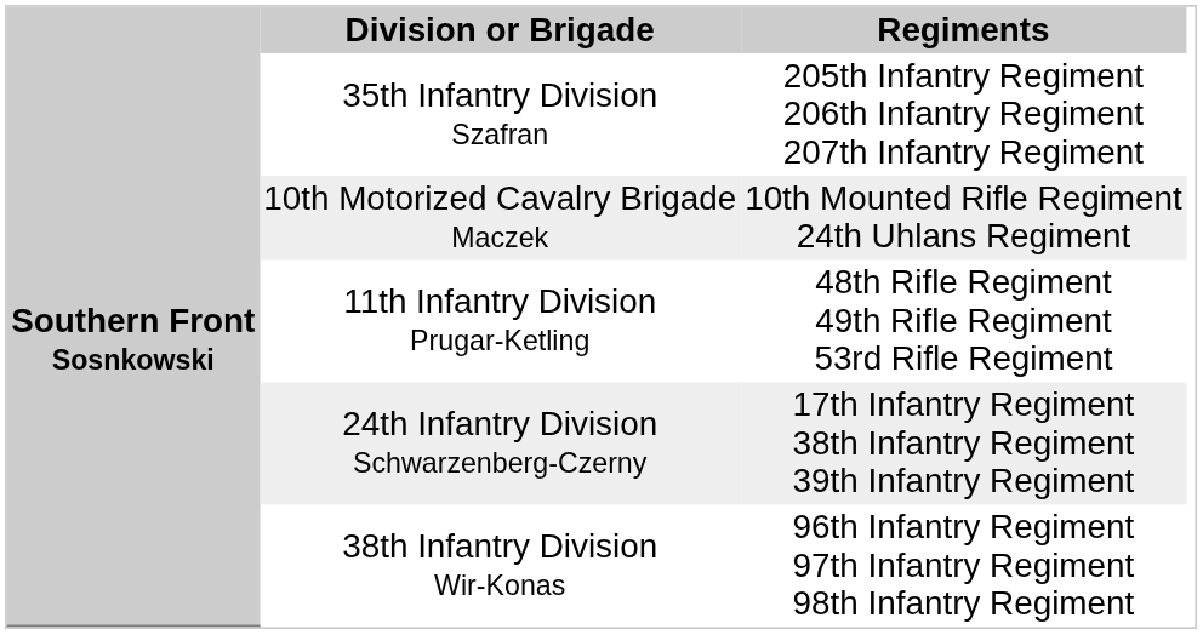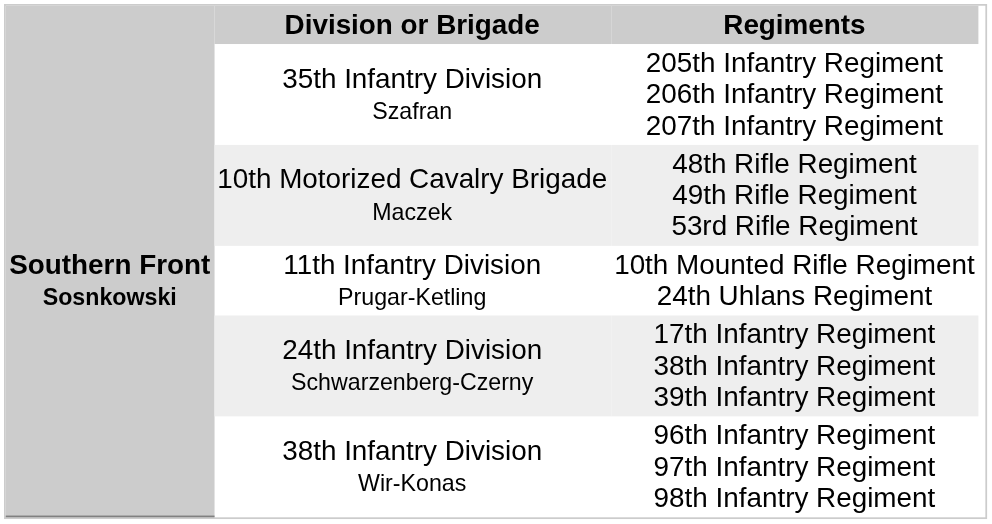 <table border="0" cellspacing="0" cellpadding="2" style="text-align:center;border:1px solid #ccc;">
 <tr>
 <th ROWSPAN=1 style="background:#ccc;"></th>
 <td style="background:#ccc;"><strong>Division or Brigade</strong></td>
 <td style="background:#ccc;"><strong>Regiments</strong></td>
 </tr>
 <tr>
 <th ROWSPAN=6 style="background:#ccc; border-bottom:1px solid gray;">Southern Front <br><small>Sosnkowski</small></th>
 <td>35th Infantry Division <br><small>Szafran</small></td>
 <td>205th Infantry Regiment <br> 206th Infantry Regiment <br> 207th Infantry Regiment</td>
 <td></td>
 </tr>
 <tr style="background:#eee;">
 <td>10th Motorized Cavalry Brigade <br><small>Maczek</small></td>
-<td>10th Mounted Rifle Regiment <br> 24th Uhlans Regiment</td>
+<td>48th Rifle Regiment <br> 49th Rifle Regiment <br> 53rd Rifle Regiment</td>
 </tr>
 <tr>
 <td>11th Infantry Division<br><small>Prugar-Ketling</small></td>
-<td>48th Rifle Regiment <br> 49th Rifle Regiment <br> 53rd Rifle Regiment</td>
+<td>10th Mounted Rifle Regiment <br> 24th Uhlans Regiment</td>
 </tr>
 <tr style="background:#eee;">
 <td>24th Infantry Division<br><small>Schwarzenberg-Czerny</small></td>
 <td>17th Infantry Regiment <br> 38th Infantry Regiment <br> 39th Infantry Regiment</td>
 </tr>
 <tr>
 <td>38th Infantry Division<br><small>Wir-Konas</small></td>
 <td>96th Infantry Regiment <br> 97th Infantry Regiment <br> 98th Infantry Regiment</td>
 </tr>
 <tr>
 </tr>
 </table>
